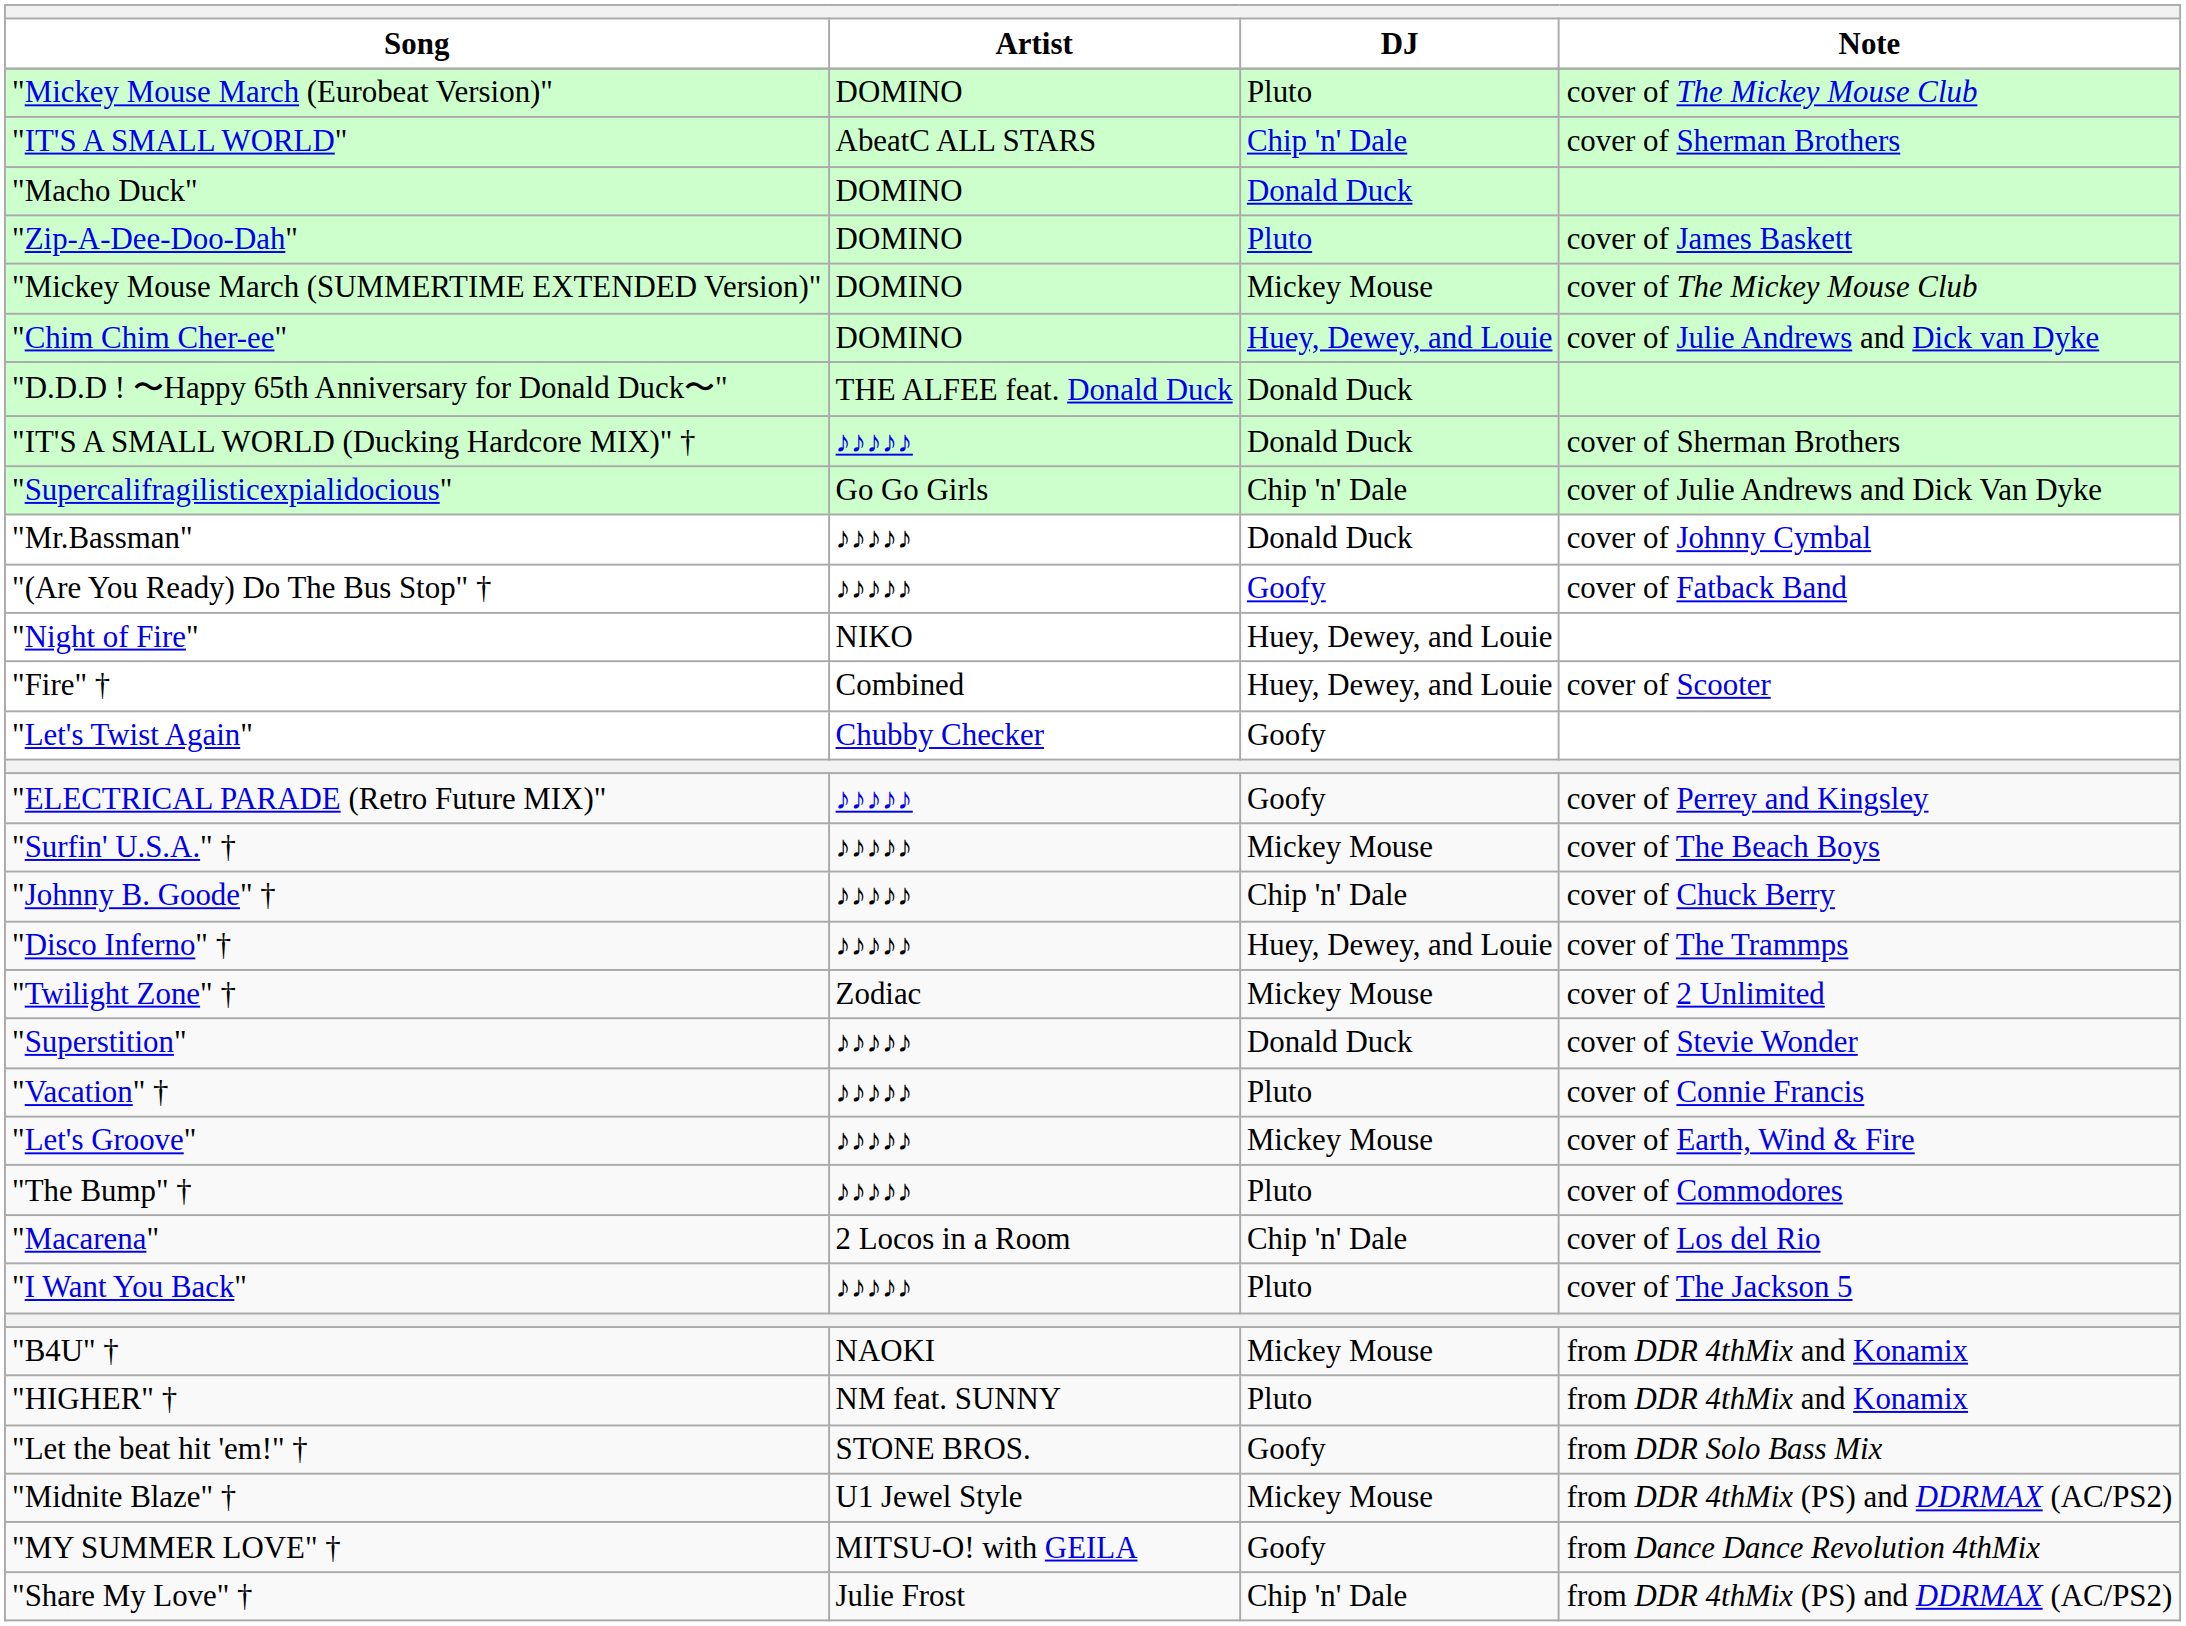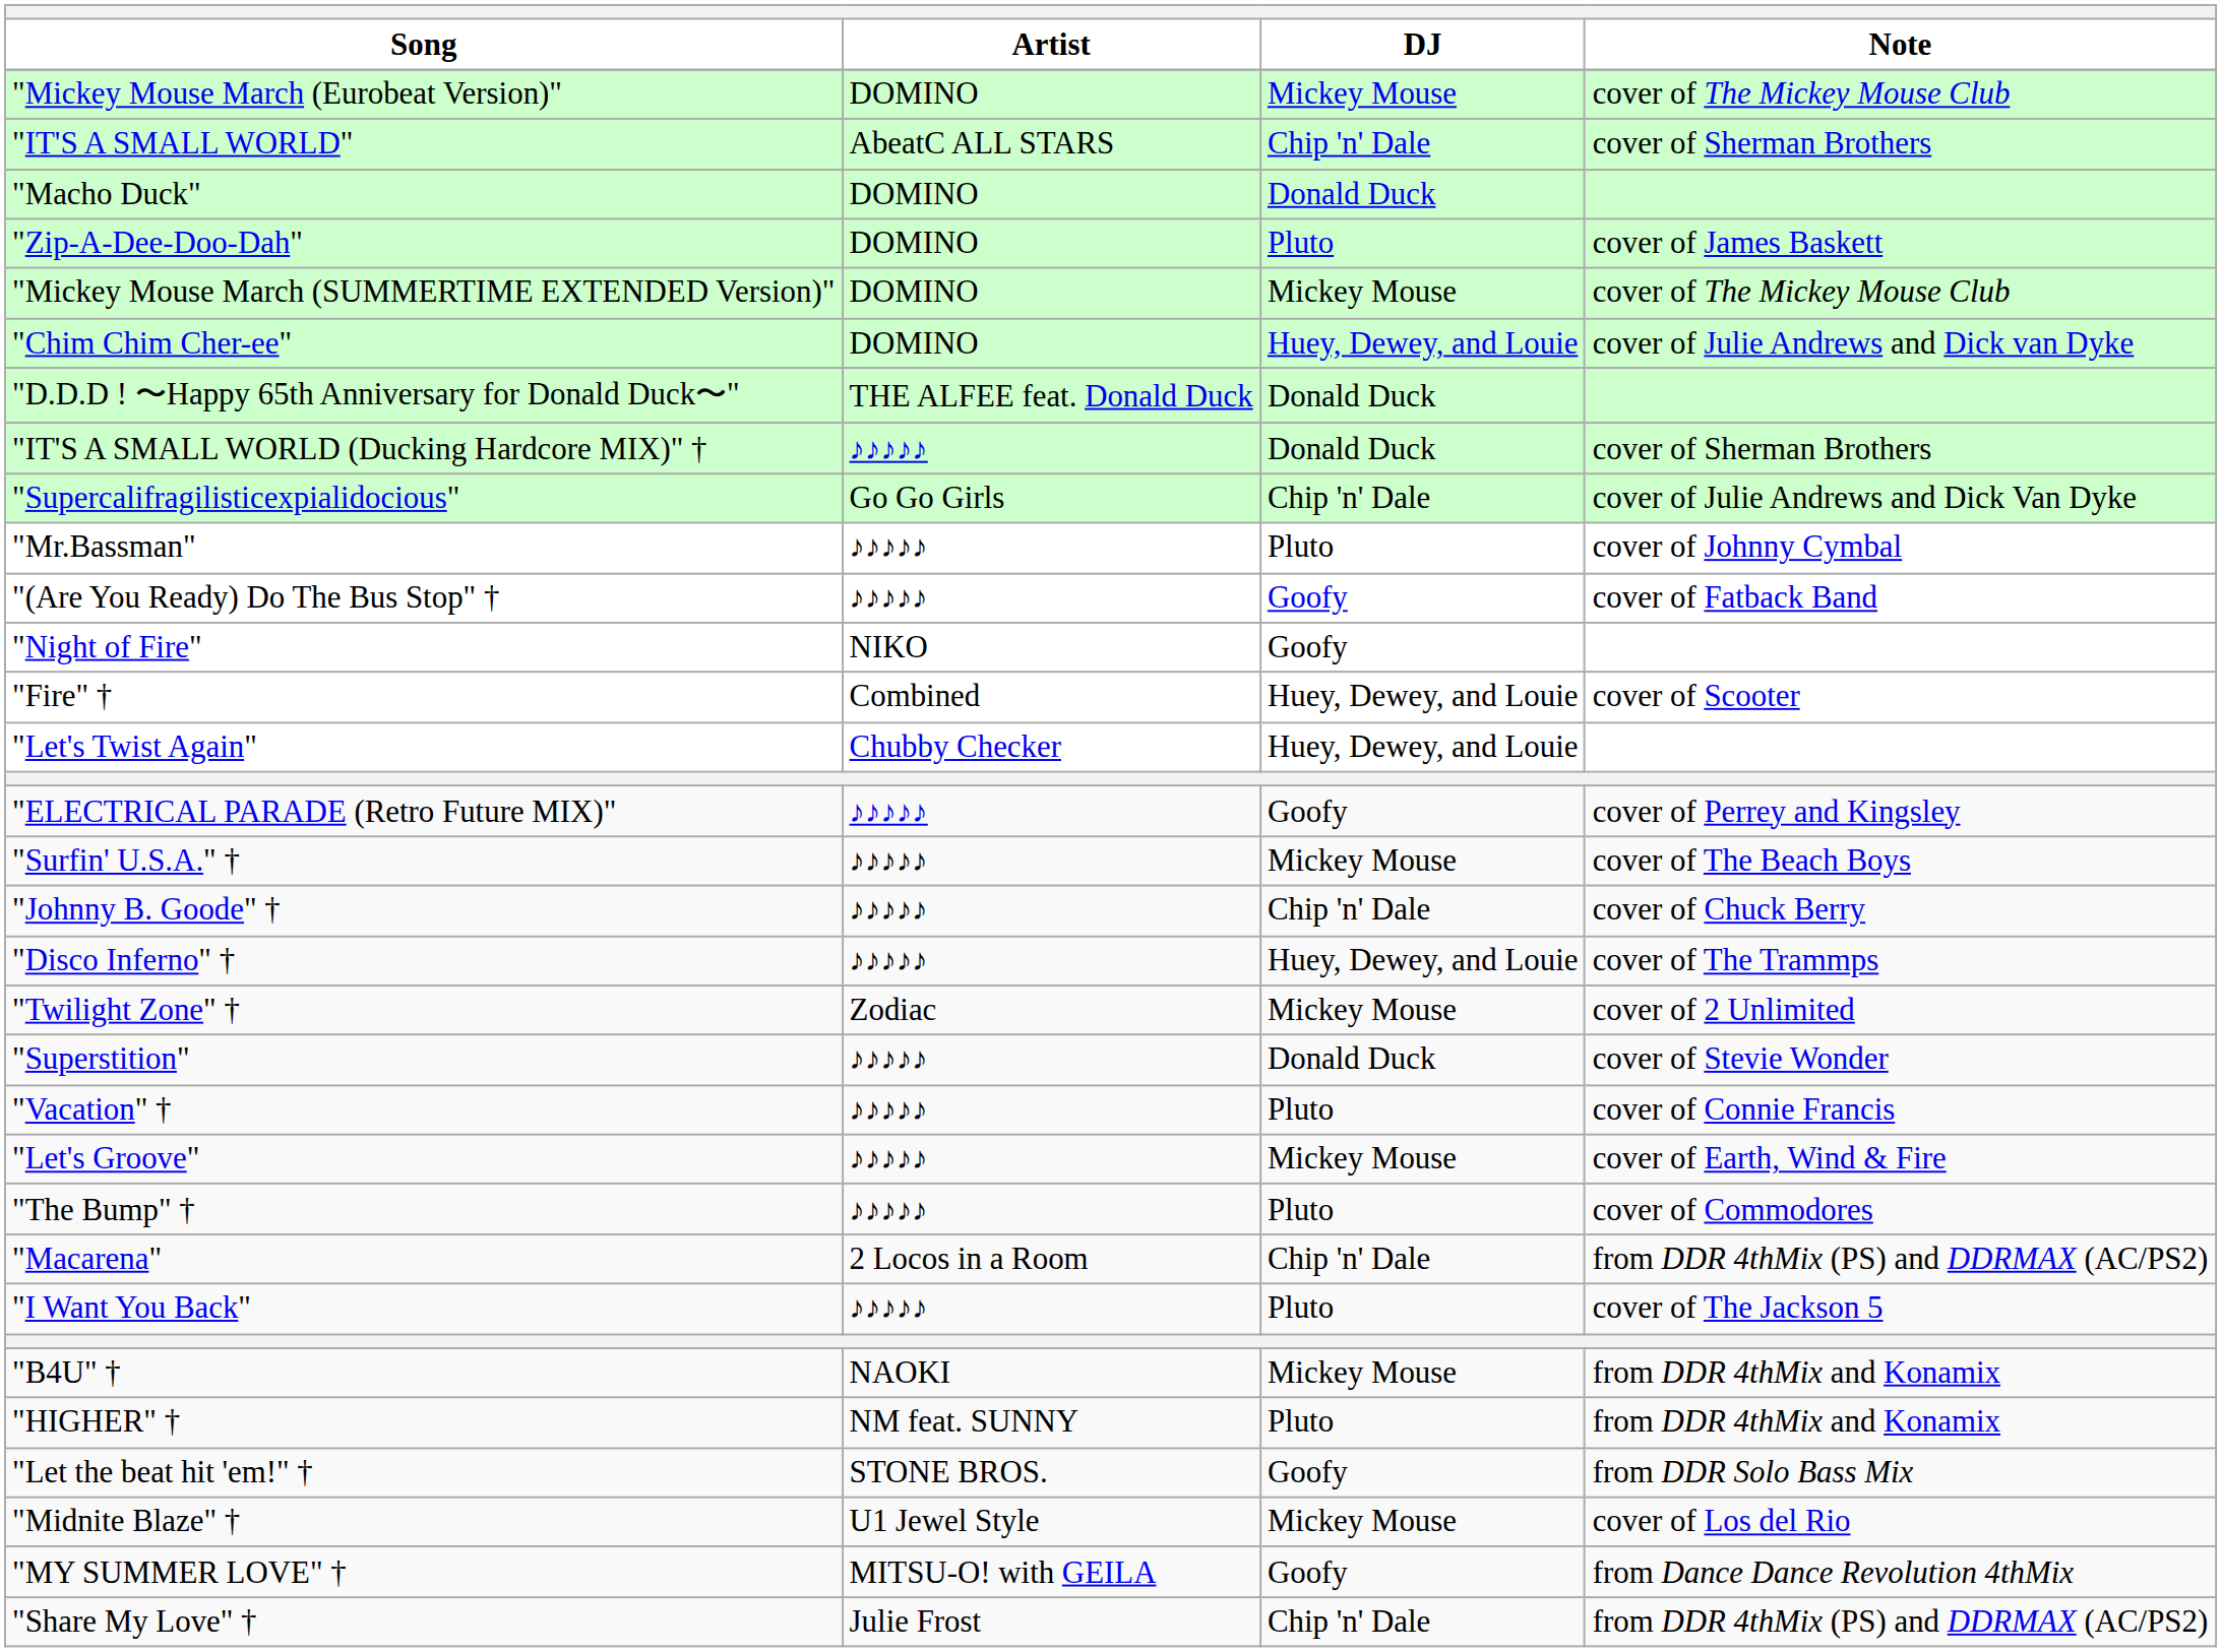 <table class="wikitable sortable">
 <tr>
 <th colspan="4"></th>
 </tr>
 <tr>
 <th style="background:#fff;">Song</th>
 <th style="background:#fff;">Artist</th>
 <th style="background:#fff;">DJ</th>
 <th style="background:#fff;">Note</th>
 </tr>
 <tr>
 </tr>
 <tr style="background:#ccffcc;">
 <td>"<a href='#'>Mickey Mouse March</a> (Eurobeat Version)"</td>
 <td>DOMINO</td>
-<td>Pluto</td>
+<td><a href='#'>Mickey Mouse</a></td>
 <td>cover of <em><a href='#'>The Mickey Mouse Club</a></em></td>
 </tr>
 <tr style="background:#ccffcc;">
 <td>"<a href='#'>IT'S A SMALL WORLD</a>"</td>
 <td>AbeatC ALL STARS</td>
 <td><a href='#'>Chip 'n' Dale</a></td>
 <td>cover of <a href='#'>Sherman Brothers</a></td>
 </tr>
 <tr style="background:#ccffcc;">
 <td>"Macho Duck"</td>
 <td>DOMINO</td>
 <td><a href='#'>Donald Duck</a></td>
 <td></td>
 </tr>
 <tr style="background:#ccffcc;">
 <td>"<a href='#'>Zip-A-Dee-Doo-Dah</a>"</td>
 <td>DOMINO</td>
 <td><a href='#'>Pluto</a></td>
 <td>cover of <a href='#'>James Baskett</a></td>
 </tr>
 <tr style="background:#ccffcc;">
 <td>"Mickey Mouse March (SUMMERTIME EXTENDED Version)"</td>
 <td>DOMINO</td>
 <td>Mickey Mouse</td>
 <td>cover of <em>The Mickey Mouse Club</em></td>
 </tr>
 <tr style="background:#ccffcc;">
 <td>"<a href='#'>Chim Chim Cher-ee</a>"</td>
 <td>DOMINO</td>
 <td><a href='#'>Huey, Dewey, and Louie</a></td>
 <td>cover of <a href='#'>Julie Andrews</a> and <a href='#'>Dick van Dyke</a></td>
 </tr>
 <tr style="background:#ccffcc;">
 <td>"D.D.D ! 〜Happy 65th Anniversary for Donald Duck〜"</td>
 <td>THE ALFEE feat. <a href='#'>Donald Duck</a></td>
 <td>Donald Duck</td>
 <td></td>
 </tr>
 <tr style="background:#ccffcc;">
 <td>"IT'S A SMALL WORLD (Ducking Hardcore MIX)" †</td>
 <td><a href='#'>♪♪♪♪♪</a></td>
 <td>Donald Duck</td>
 <td>cover of Sherman Brothers</td>
 </tr>
 <tr style="background:#ccffcc;">
 <td>"<a href='#'>Supercalifragilisticexpialidocious</a>"</td>
 <td>Go Go Girls</td>
 <td>Chip 'n' Dale</td>
 <td>cover of Julie Andrews and Dick Van Dyke</td>
 </tr>
 <tr style="background:#ffffff;">
 <td>"Mr.Bassman"</td>
 <td>♪♪♪♪♪</td>
-<td>Donald Duck</td>
+<td>Pluto</td>
 <td>cover of <a href='#'>Johnny Cymbal</a></td>
 </tr>
 <tr style="background:#ffffff;">
 <td>"(Are You Ready) Do The Bus Stop" †</td>
 <td>♪♪♪♪♪</td>
 <td><a href='#'>Goofy</a></td>
 <td>cover of <a href='#'>Fatback Band</a></td>
 </tr>
 <tr style="background:#ffffff;">
 <td>"<a href='#'>Night of Fire</a>"</td>
 <td>NIKO</td>
-<td>Huey, Dewey, and Louie</td>
+<td>Goofy</td>
 <td></td>
 </tr>
 <tr style="background:#ffffff;">
 <td>"Fire" †</td>
 <td>Combined</td>
 <td>Huey, Dewey, and Louie</td>
 <td>cover of <a href='#'>Scooter</a></td>
 </tr>
 <tr style="background:#ffffff;">
 <td>"<a href='#'>Let's Twist Again</a>"</td>
 <td><a href='#'>Chubby Checker</a></td>
-<td>Goofy</td>
+<td>Huey, Dewey, and Louie</td>
 <td></td>
 </tr>
 <tr>
 <th colspan="4"></th>
 </tr>
 <tr>
 <td>"<a href='#'>ELECTRICAL PARADE</a> (Retro Future MIX)"</td>
 <td><a href='#'>♪♪♪♪♪</a></td>
 <td>Goofy</td>
 <td>cover of <a href='#'>Perrey and Kingsley</a></td>
 </tr>
 <tr>
 <td>"<a href='#'>Surfin' U.S.A.</a>" †</td>
 <td>♪♪♪♪♪</td>
 <td>Mickey Mouse</td>
 <td>cover of <a href='#'>The Beach Boys</a></td>
 </tr>
 <tr>
 <td>"<a href='#'>Johnny B. Goode</a>" †</td>
 <td>♪♪♪♪♪</td>
 <td>Chip 'n' Dale</td>
 <td>cover of <a href='#'>Chuck Berry</a></td>
 </tr>
 <tr>
 <td>"<a href='#'>Disco Inferno</a>" †</td>
 <td>♪♪♪♪♪</td>
 <td>Huey, Dewey, and Louie</td>
 <td>cover of <a href='#'>The Trammps</a></td>
 </tr>
 <tr>
 <td>"<a href='#'>Twilight Zone</a>" †</td>
 <td>Zodiac</td>
 <td>Mickey Mouse</td>
 <td>cover of <a href='#'>2 Unlimited</a></td>
 </tr>
 <tr>
 <td>"<a href='#'>Superstition</a>"</td>
 <td>♪♪♪♪♪</td>
 <td>Donald Duck</td>
 <td>cover of <a href='#'>Stevie Wonder</a></td>
 </tr>
 <tr>
 <td>"<a href='#'>Vacation</a>" †</td>
 <td>♪♪♪♪♪</td>
 <td>Pluto</td>
 <td>cover of <a href='#'>Connie Francis</a></td>
 </tr>
 <tr>
 <td>"<a href='#'>Let's Groove</a>"</td>
 <td>♪♪♪♪♪</td>
 <td>Mickey Mouse</td>
 <td>cover of <a href='#'>Earth, Wind & Fire</a></td>
 </tr>
 <tr>
 <td>"The Bump" †</td>
 <td>♪♪♪♪♪</td>
 <td>Pluto</td>
 <td>cover of <a href='#'>Commodores</a></td>
 </tr>
 <tr>
 <td>"<a href='#'>Macarena</a>"</td>
 <td>2 Locos in a Room</td>
 <td>Chip 'n' Dale</td>
-<td>cover of <a href='#'>Los del Rio</a></td>
+<td>from <em>DDR 4thMix</em> (PS) and <em><a href='#'>DDRMAX</a></em> (AC/PS2)</td>
 </tr>
 <tr>
 <td>"<a href='#'>I Want You Back</a>"</td>
 <td>♪♪♪♪♪</td>
 <td>Pluto</td>
 <td>cover of <a href='#'>The Jackson 5</a></td>
 </tr>
 <tr>
 <th colspan="4"></th>
 </tr>
 <tr>
 <td>"B4U" †</td>
 <td>NAOKI</td>
 <td>Mickey Mouse</td>
 <td>from <em>DDR 4thMix</em> and <a href='#'>Konamix</a></td>
 </tr>
 <tr>
 <td>"HIGHER" †</td>
 <td>NM feat. SUNNY</td>
 <td>Pluto</td>
 <td>from <em>DDR 4thMix</em> and <a href='#'>Konamix</a></td>
 </tr>
 <tr>
 <td>"Let the beat hit 'em!" †</td>
 <td>STONE BROS.</td>
 <td>Goofy</td>
 <td>from <em>DDR Solo Bass Mix</em></td>
 </tr>
 <tr>
 <td>"Midnite Blaze" †</td>
 <td>U1 Jewel Style</td>
 <td>Mickey Mouse</td>
-<td>from <em>DDR 4thMix</em> (PS) and <em><a href='#'>DDRMAX</a></em> (AC/PS2)</td>
+<td>cover of <a href='#'>Los del Rio</a></td>
 </tr>
 <tr>
 <td>"MY SUMMER LOVE" †</td>
 <td>MITSU-O! with <a href='#'>GEILA</a></td>
 <td>Goofy</td>
 <td>from <em>Dance Dance Revolution 4thMix</em></td>
 </tr>
 <tr>
 <td>"Share My Love" †</td>
 <td>Julie Frost</td>
 <td>Chip 'n' Dale</td>
 <td>from <em>DDR 4thMix</em> (PS) and <em><a href='#'>DDRMAX</a></em> (AC/PS2)</td>
 </tr>
 </table>
